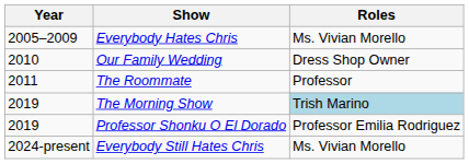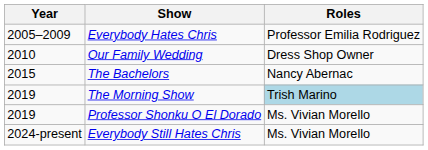 <table class="wikitable sortable">
 <tr>
 <th>Year</th>
 <th>Show</th>
 <th>Roles</th>
 </tr>
 <tr>
 <td>2005–2009</td>
 <td><em><a href='#'>Everybody Hates Chris</a></em></td>
-<td>Ms. Vivian Morello</td>
+<td>Professor Emilia Rodriguez</td>
 </tr>
 <tr>
 <td>2010</td>
 <td><em><a href='#'>Our Family Wedding</a></em></td>
 <td>Dress Shop Owner</td>
 </tr>
 <tr>
-<td>2011</td>
-<td><em><a href='#'>The Roommate</a></em></td>
-<td>Professor</td>
+<td>2015</td>
+<td><em><a href='#'>The Bachelors</a></em></td>
+<td>Nancy Abernac</td>
 </tr>
 <tr>
 <td>2019</td>
 <td><em><a href='#'>The Morning Show</a></em></td>
 <td style="background: lightblue;">Trish Marino</td>
 </tr>
 <tr>
 <td>2019</td>
 <td><em><a href='#'>Professor Shonku O El Dorado</a></em></td>
-<td>Professor Emilia Rodriguez</td>
+<td>Ms. Vivian Morello</td>
 </tr>
 <tr>
 <td>2024-present</td>
 <td><em><a href='#'>Everybody Still Hates Chris</a></em></td>
 <td>Ms. Vivian Morello</td>
 </tr>
 </table>
